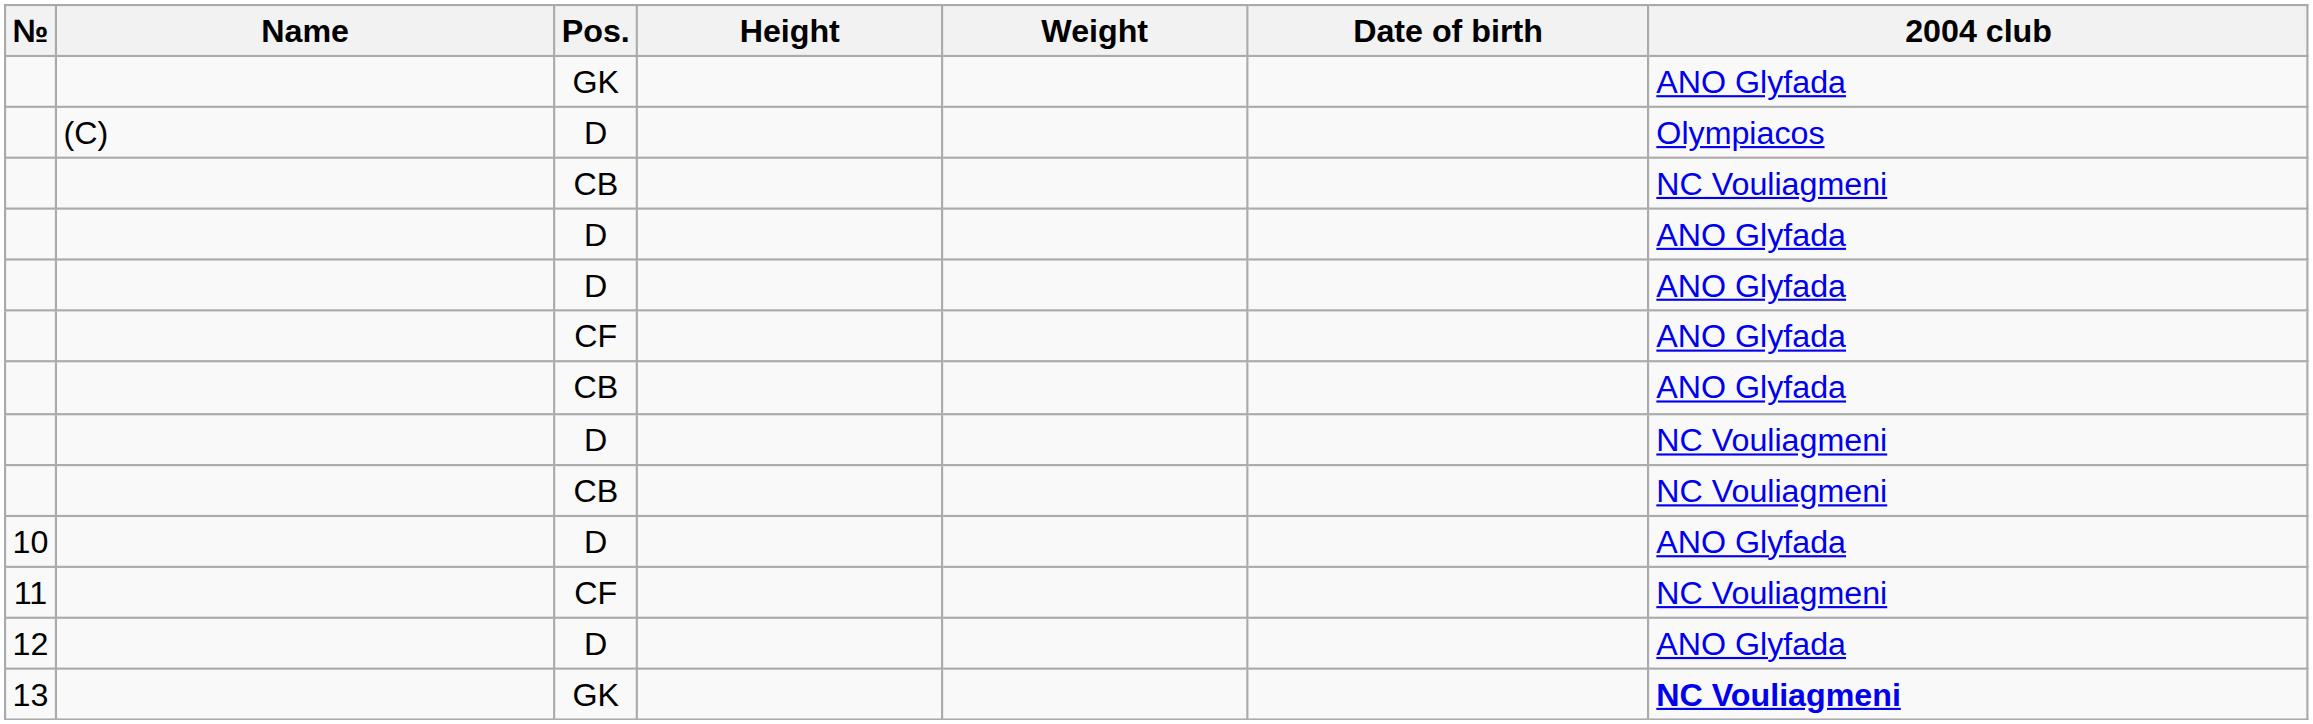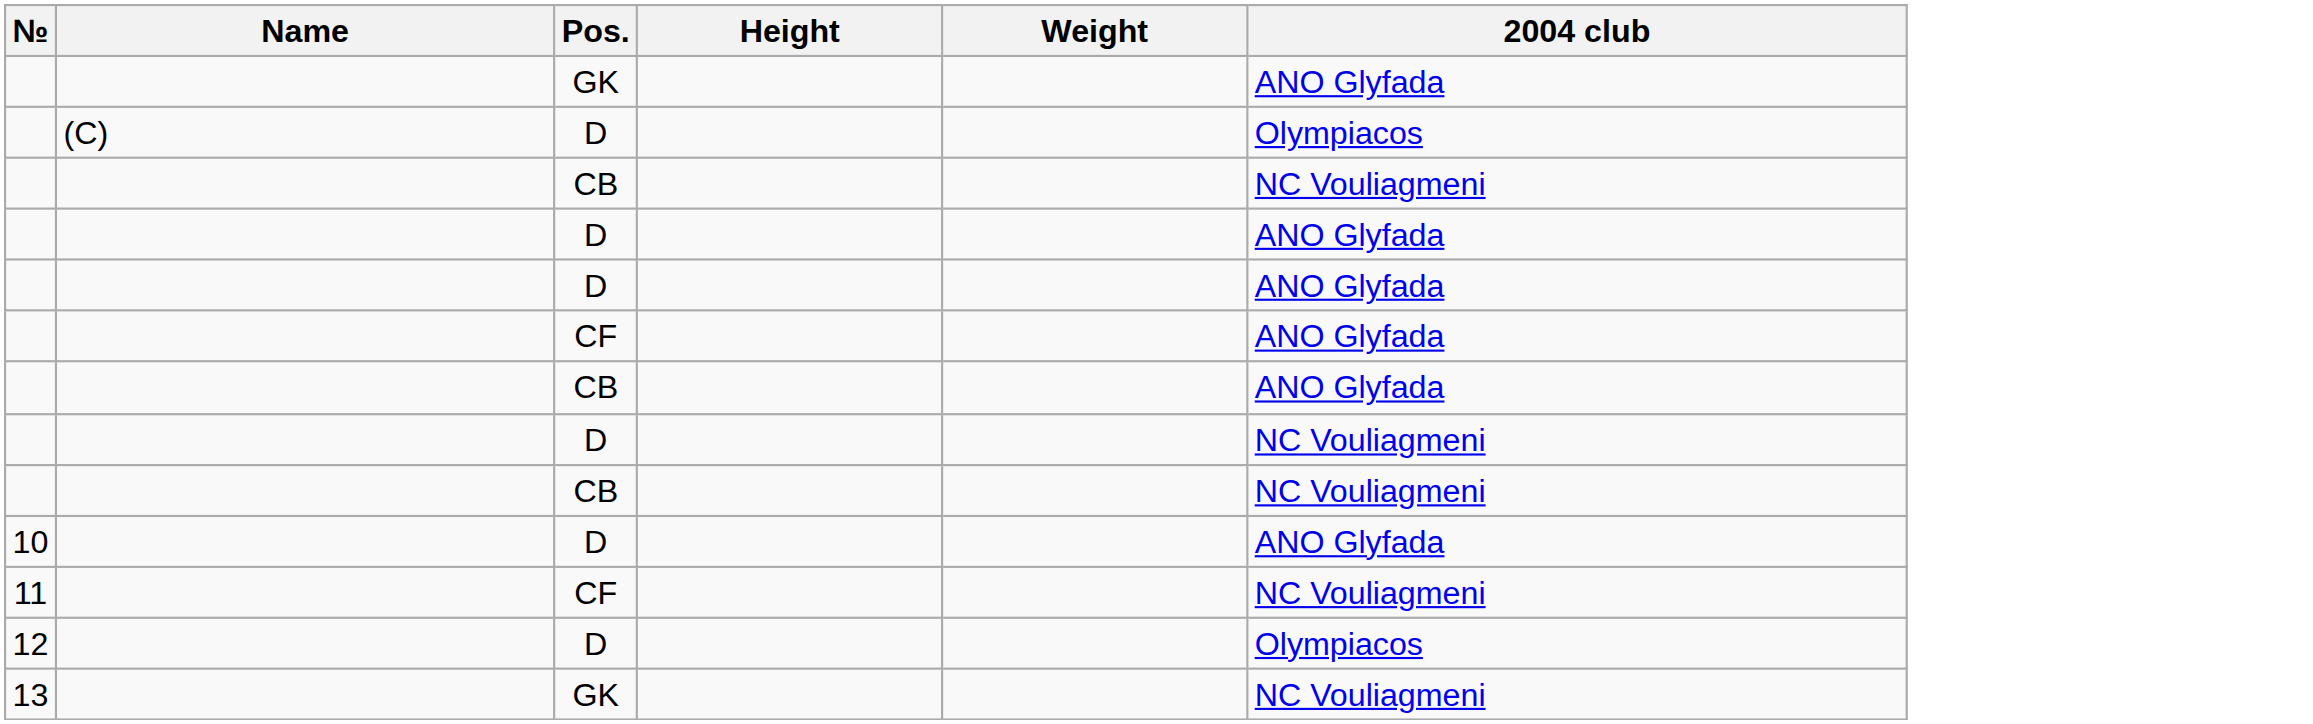 <table class="wikitable sortable" style="font-size:95%; text-align:center;">
 <tr>
 <th>№</th>
 <th style="width:15em">Name</th>
 <th>Pos.</th>
 <th style="width:9em">Height</th>
 <th style="width:9em">Weight</th>
-<th style="width:12em">Date of birth</th>
 <th style="width:20em">2004 club</th>
 </tr>
 <tr>
 <td></td>
 <td style="text-align:left;"></td>
 <td>GK</td>
 <td></td>
 <td></td>
-<td style="text-align:right;"></td>
 <td style="text-align:left;"> <a href='#'>ANO Glyfada</a></td>
 </tr>
 <tr>
 <td></td>
 <td style="text-align:left;"> (C)</td>
 <td>D</td>
 <td></td>
 <td></td>
-<td style="text-align:right;"></td>
 <td style="text-align:left;"> <a href='#'>Olympiacos</a></td>
 </tr>
 <tr>
 <td></td>
 <td style="text-align:left;"></td>
 <td>CB</td>
 <td></td>
 <td></td>
-<td style="text-align:right;"></td>
 <td style="text-align:left;"> <a href='#'>NC Vouliagmeni</a></td>
 </tr>
 <tr>
 <td></td>
 <td style="text-align:left;"></td>
 <td>D</td>
 <td></td>
 <td></td>
-<td style="text-align:right;"></td>
 <td style="text-align:left;"> <a href='#'>ANO Glyfada</a></td>
 </tr>
 <tr>
 <td></td>
 <td style="text-align:left;"></td>
 <td>D</td>
 <td></td>
 <td></td>
-<td style="text-align:right;"></td>
 <td style="text-align:left;"> <a href='#'>ANO Glyfada</a></td>
 </tr>
 <tr>
 <td></td>
 <td style="text-align:left;"></td>
 <td>CF</td>
 <td></td>
 <td></td>
-<td style="text-align:right;"></td>
 <td style="text-align:left;"> <a href='#'>ANO Glyfada</a></td>
 </tr>
 <tr>
 <td></td>
 <td style="text-align:left;"></td>
 <td>CB</td>
 <td></td>
 <td></td>
-<td style="text-align:right;"></td>
 <td style="text-align:left;"> <a href='#'>ANO Glyfada</a></td>
 </tr>
 <tr>
 <td></td>
 <td style="text-align:left;"></td>
 <td>D</td>
 <td></td>
 <td></td>
-<td style="text-align:right;"></td>
 <td style="text-align:left;"> <a href='#'>NC Vouliagmeni</a></td>
 </tr>
 <tr>
 <td></td>
 <td style="text-align:left;"></td>
 <td>CB</td>
 <td></td>
 <td></td>
-<td style="text-align:right;"></td>
 <td style="text-align:left;"> <a href='#'>NC Vouliagmeni</a></td>
 </tr>
 <tr>
 <td>10</td>
 <td style="text-align:left;"></td>
 <td>D</td>
 <td></td>
 <td></td>
-<td style="text-align:right;"></td>
 <td style="text-align:left;"> <a href='#'>ANO Glyfada</a></td>
 </tr>
 <tr>
 <td>11</td>
 <td style="text-align:left;"></td>
 <td>CF</td>
 <td></td>
 <td></td>
-<td style="text-align:right;"></td>
 <td style="text-align:left;"> <a href='#'>NC Vouliagmeni</a></td>
 </tr>
 <tr>
 <td>12</td>
 <td style="text-align:left;"></td>
 <td>D</td>
 <td></td>
 <td></td>
-<td style="text-align:right;"></td>
-<td style="text-align:left;"> <a href='#'>ANO Glyfada</a></td>
+<td style="text-align:left;"> <a href='#'>Olympiacos</a></td>
 </tr>
 <tr>
 <td>13</td>
 <td style="text-align:left;"></td>
 <td>GK</td>
 <td></td>
 <td></td>
-<td style="text-align:right;"></td>
-<td style="text-align:left;"><strong> <a href='#'>NC Vouliagmeni</a></strong></td>
+<td style="text-align:left;"> <a href='#'>NC Vouliagmeni</a></td>
 </tr>
 </table>
